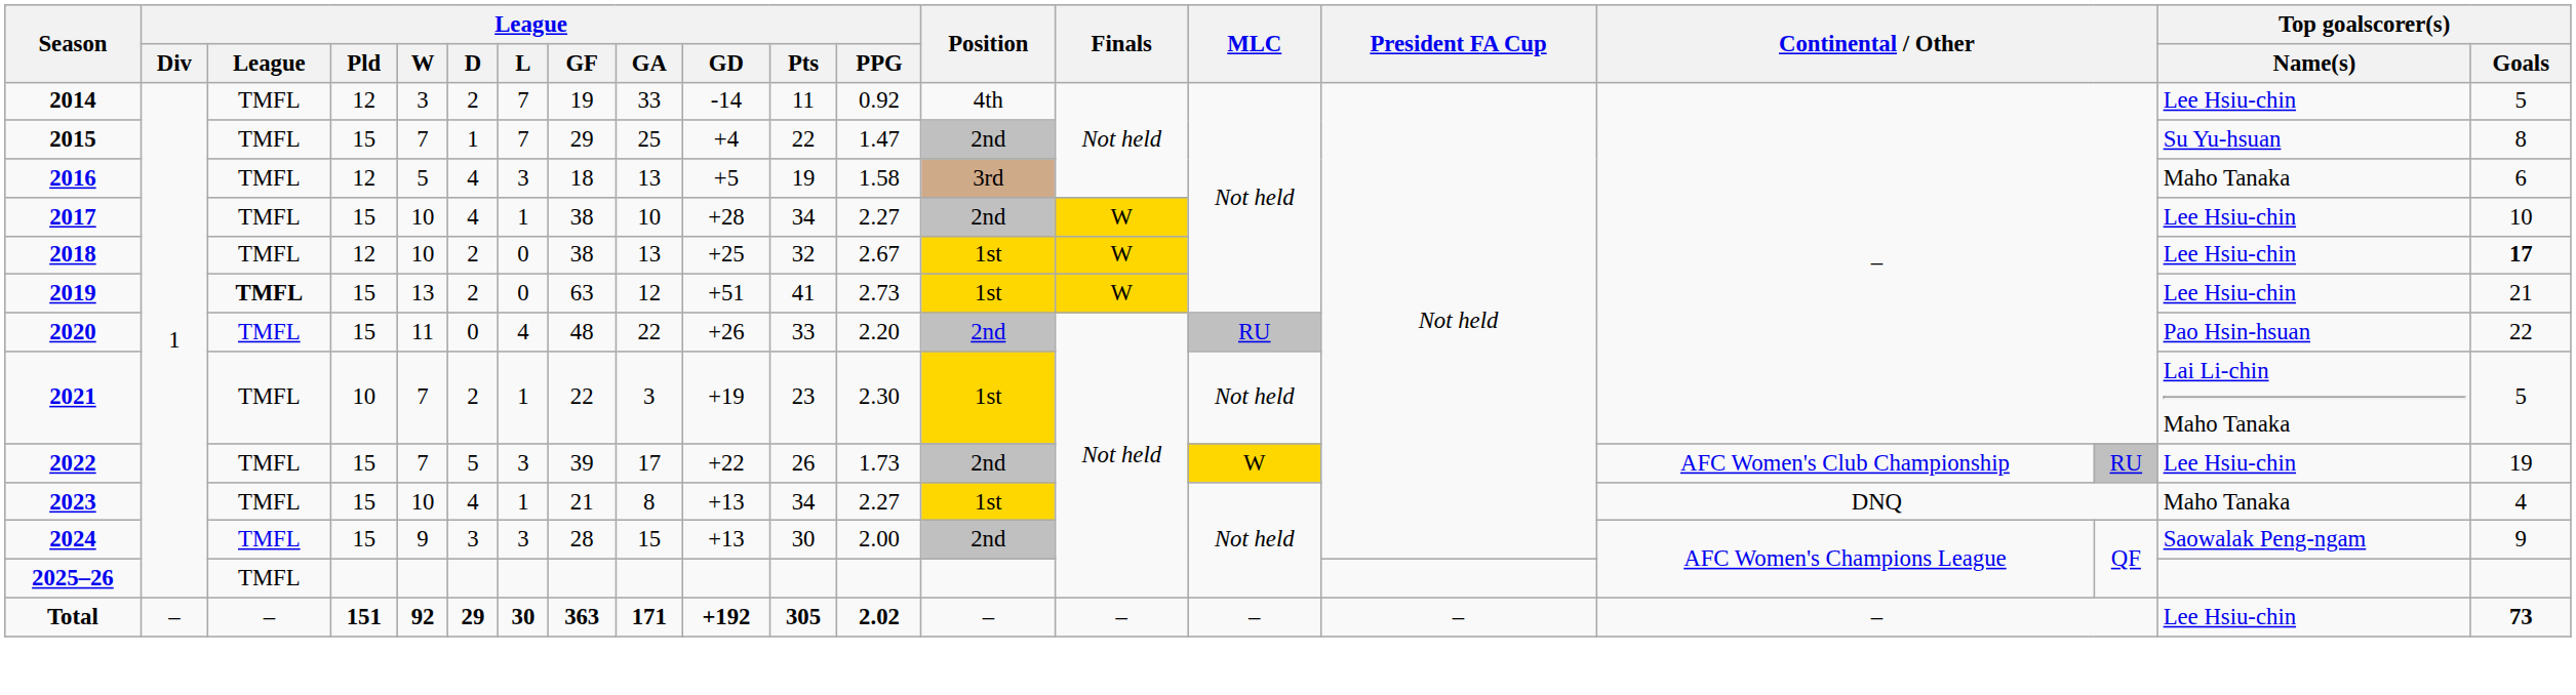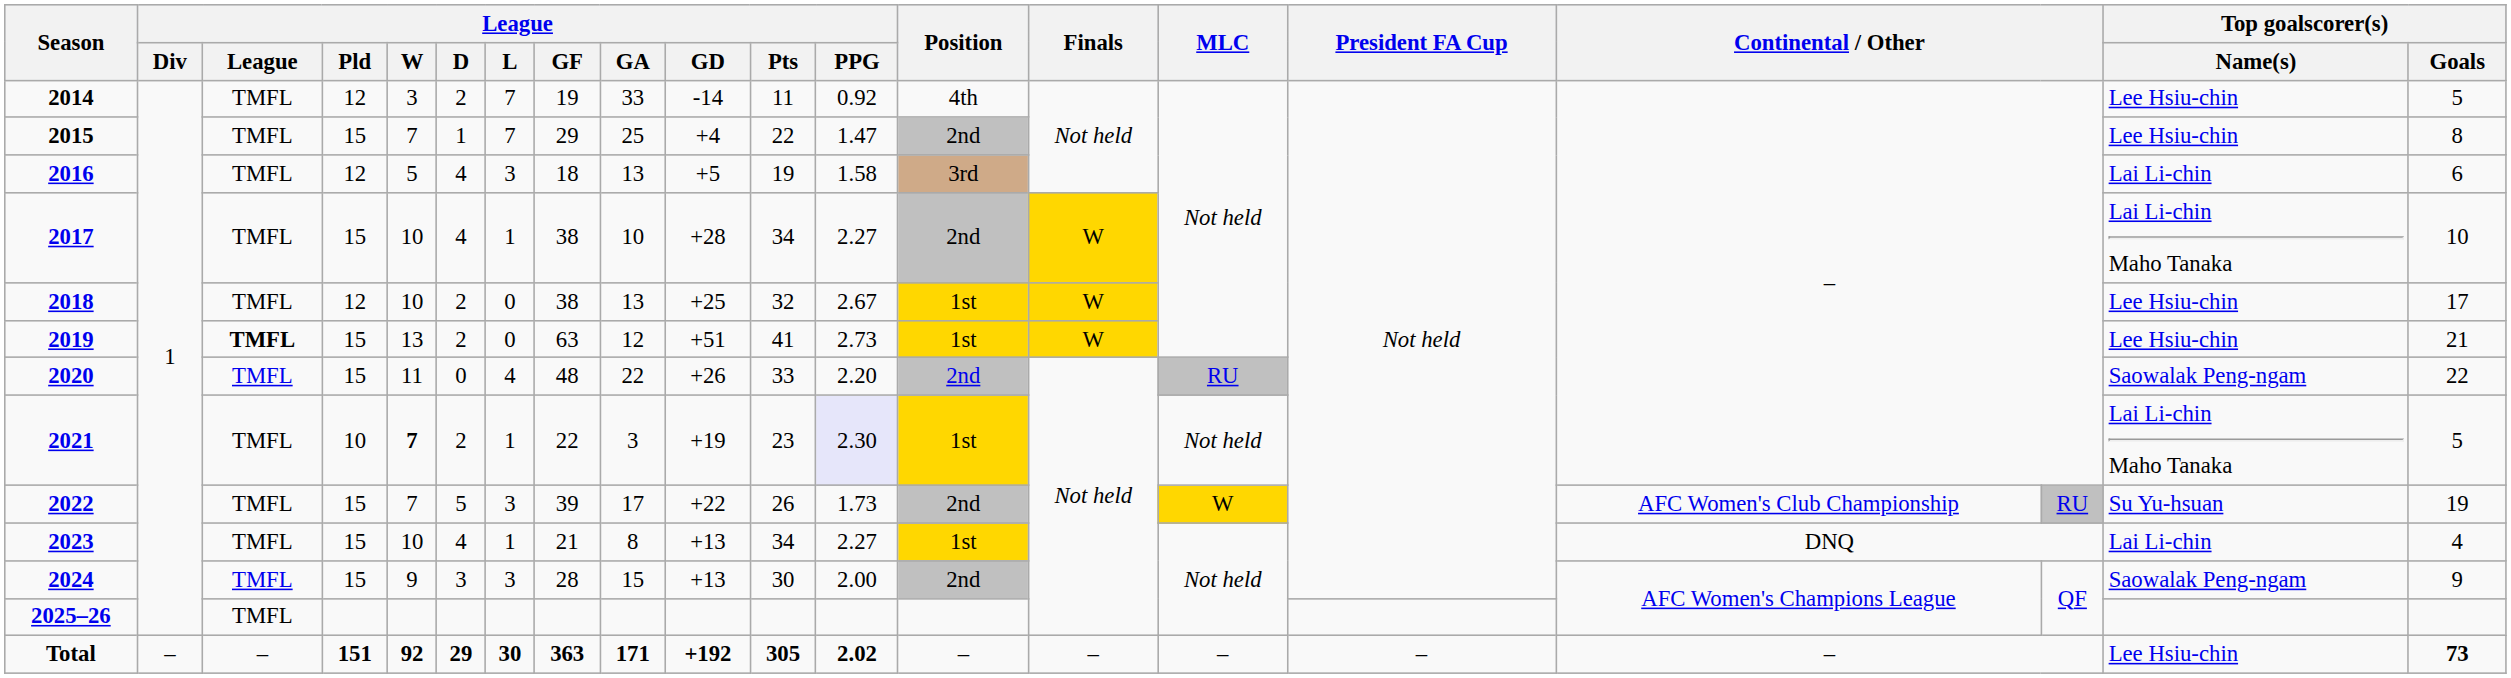 <table class="wikitable"  style="width:100%; font-size:90%; text-align:center;">
 <tr style="background:#f0f6ff;">
 <th rowspan="2">Season</th>
 <th colspan="11"><a href='#'>League</a></th>
 <th rowspan="2">Position</th>
 <th rowspan="2">Finals</th>
 <th rowspan="2"><a href='#'>MLC</a></th>
 <th rowspan="2"><a href='#'>President FA Cup</a></th>
 <th rowspan="2" colspan="2"><a href='#'>Continental</a> / Other</th>
 <th colspan="2">Top goalscorer(s)</th>
 </tr>
 <tr>
 <th>Div</th>
 <th>League</th>
 <th>Pld</th>
 <th>W</th>
 <th>D</th>
 <th>L</th>
 <th>GF</th>
 <th>GA</th>
 <th>GD</th>
 <th>Pts</th>
 <th>PPG</th>
 <th>Name(s)</th>
 <th>Goals</th>
 </tr>
 <tr>
 <td><strong>2014</strong></td>
 <td rowspan=12>1</td>
 <td>TMFL</td>
 <td>12</td>
 <td>3</td>
 <td>2</td>
 <td>7</td>
 <td>19</td>
 <td>33</td>
 <td>-14</td>
 <td>11</td>
 <td>0.92</td>
 <td>4th</td>
 <td rowspan=3><em>Not held</em></td>
 <td rowspan=6><em>Not held</em></td>
 <td rowspan=11><em>Not held</em></td>
 <td rowspan=8 colspan=2>–</td>
 <td align="left"> <a href='#'>Lee Hsiu-chin</a></td>
 <td>5</td>
 </tr>
 <tr>
 <td><strong>2015</strong></td>
 <td>TMFL</td>
 <td>15</td>
 <td>7</td>
 <td>1</td>
 <td>7</td>
 <td>29</td>
 <td>25</td>
 <td>+4</td>
 <td>22</td>
 <td>1.47</td>
 <td style="background:silver;">2nd</td>
-<td align="left"> <a href='#'>Su Yu-hsuan</a></td>
+<td align="left"> <a href='#'>Lee Hsiu-chin</a></td>
 <td>8</td>
 </tr>
 <tr>
 <td><strong><a href='#'>2016</a></strong></td>
 <td>TMFL</td>
 <td>12</td>
 <td>5</td>
 <td>4</td>
 <td>3</td>
 <td>18</td>
 <td>13</td>
 <td>+5</td>
 <td>19</td>
 <td>1.58</td>
 <td style="background:#cfaa88;">3rd</td>
-<td align="left"> Maho Tanaka</td>
+<td align="left"> <a href='#'>Lai Li-chin</a></td>
 <td>6</td>
 </tr>
 <tr>
 <td><strong><a href='#'>2017</a></strong></td>
 <td>TMFL</td>
 <td>15</td>
 <td>10</td>
 <td>4</td>
 <td>1</td>
 <td>38</td>
 <td>10</td>
 <td>+28</td>
 <td>34</td>
 <td>2.27</td>
 <td style="background:silver;">2nd</td>
 <td style="background:gold;">W</td>
-<td align="left"> <a href='#'>Lee Hsiu-chin</a></td>
+<td align="left"> <a href='#'>Lai Li-chin</a><hr> Maho Tanaka</td>
 <td>10</td>
 </tr>
 <tr>
 <td><strong><a href='#'>2018</a></strong></td>
 <td>TMFL</td>
 <td>12</td>
 <td>10</td>
 <td>2</td>
 <td>0</td>
 <td>38</td>
 <td>13</td>
 <td>+25</td>
 <td>32</td>
 <td>2.67</td>
 <td style="background:gold;">1st</td>
 <td style="background:gold;">W</td>
 <td align="left"> <a href='#'>Lee Hsiu-chin</a></td>
-<td><strong>17</strong></td>
+<td>17</td>
 </tr>
 <tr>
 <td><strong><a href='#'>2019</a></strong></td>
 <td><strong>TMFL</strong></td>
 <td>15</td>
 <td>13</td>
 <td>2</td>
 <td>0</td>
 <td>63</td>
 <td>12</td>
 <td>+51</td>
 <td>41</td>
 <td>2.73</td>
 <td style="background:gold;">1st</td>
 <td style="background:gold;">W</td>
 <td align="left"> <a href='#'>Lee Hsiu-chin</a></td>
 <td>21</td>
 </tr>
 <tr>
 <td><strong><a href='#'>2020</a></strong></td>
 <td><a href='#'>TMFL</a></td>
 <td>15</td>
 <td>11</td>
 <td>0</td>
 <td>4</td>
 <td>48</td>
 <td>22</td>
 <td>+26</td>
 <td>33</td>
 <td>2.20</td>
 <td style="background:silver;"><a href='#'>2nd</a></td>
 <td rowspan=6><em>Not held</em></td>
 <td style="background:silver;"><a href='#'>RU</a></td>
-<td align="left"> <a href='#'>Pao Hsin-hsuan</a></td>
+<td align="left"> <a href='#'>Saowalak Peng-ngam</a></td>
 <td>22</td>
 </tr>
 <tr>
 <td><strong><a href='#'>2021</a></strong></td>
 <td>TMFL</td>
 <td>10</td>
-<td>7</td>
+<td><strong>7</strong></td>
 <td>2</td>
 <td>1</td>
 <td>22</td>
 <td>3</td>
 <td>+19</td>
 <td>23</td>
-<td>2.30</td>
+<td style="background: lavender;">2.30</td>
 <td style="background:gold;">1st</td>
 <td><em>Not held</em></td>
 <td align="left"> <a href='#'>Lai Li-chin</a><hr> Maho Tanaka</td>
 <td>5</td>
 </tr>
 <tr>
 <td><strong><a href='#'>2022</a></strong></td>
 <td>TMFL</td>
 <td>15</td>
 <td>7</td>
 <td>5</td>
 <td>3</td>
 <td>39</td>
 <td>17</td>
 <td>+22</td>
 <td>26</td>
 <td>1.73</td>
 <td style="background:silver;">2nd</td>
 <td style="background:gold;">W</td>
 <td><a href='#'>AFC Women's Club Championship</a></td>
 <td style="background:silver;"><a href='#'>RU</a></td>
-<td align="left"> <a href='#'>Lee Hsiu-chin</a></td>
+<td align="left"> <a href='#'>Su Yu-hsuan</a></td>
 <td>19</td>
 </tr>
 <tr>
 <td><strong><a href='#'>2023</a></strong></td>
 <td>TMFL</td>
 <td>15</td>
 <td>10</td>
 <td>4</td>
 <td>1</td>
 <td>21</td>
 <td>8</td>
 <td>+13</td>
 <td>34</td>
 <td>2.27</td>
 <td style="background:gold;">1st</td>
 <td rowspan=3><em>Not held</em></td>
 <td colspan=2>DNQ</td>
-<td align="left"> Maho Tanaka</td>
+<td align="left"> <a href='#'>Lai Li-chin</a></td>
 <td>4</td>
 </tr>
 <tr>
 <td><strong><a href='#'>2024</a></strong></td>
 <td><a href='#'>TMFL</a></td>
 <td>15</td>
 <td>9</td>
 <td>3</td>
 <td>3</td>
 <td>28</td>
 <td>15</td>
 <td>+13</td>
 <td>30</td>
 <td>2.00</td>
 <td style="background:silver;">2nd</td>
 <td rowspan=2><a href='#'>AFC Women's Champions League</a></td>
 <td rowspan=2><a href='#'>QF</a></td>
 <td align="left"> <a href='#'>Saowalak Peng-ngam</a></td>
 <td>9</td>
 </tr>
 <tr>
 <td><strong><a href='#'>2025–26</a></strong></td>
 <td>TMFL</td>
 <td></td>
 <td></td>
 <td></td>
 <td></td>
 <td></td>
 <td></td>
 <td></td>
 <td></td>
 <td></td>
 <td align="left"></td>
 <td></td>
 <td></td>
 </tr>
 <tr>
 <td><strong>Total</strong></td>
 <td>–</td>
 <td>–</td>
 <td><strong>151</strong> </td>
 <td><strong>92</strong> </td>
 <td><strong>29</strong> </td>
 <td><strong>30</strong> </td>
 <td><strong>363</strong> </td>
 <td><strong>171</strong> </td>
 <td><strong>+192</strong> </td>
 <td><strong>305</strong> </td>
 <td><strong>2.02</strong> </td>
 <td>–</td>
 <td>–</td>
 <td>–</td>
 <td>–</td>
 <td colspan="2">–</td>
 <td align="left"> <a href='#'>Lee Hsiu-chin</a> </td>
 <td><strong>73</strong> </td>
 </tr>
 </table>
